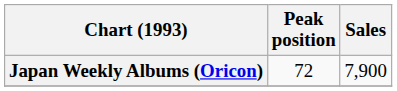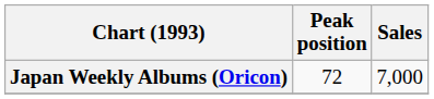 <table class="wikitable sortable plainrowheaders" style="text-align:center;">
 <tr>
 <th scope="col">Chart (1993)</th>
 <th scope="col">Peak<br>position</th>
 <th scope="col">Sales</th>
 </tr>
 <tr>
 <th scope="row">Japan Weekly Albums (<a href='#'>Oricon</a>)</th>
 <td style="text-align:center;">72</td>
-<td style="text-align:left;">7,900</td>
+<td style="text-align:left;">7,000</td>
 </tr>
 <tr>
 </tr>
 </table>
